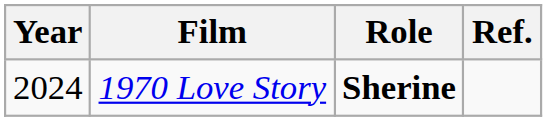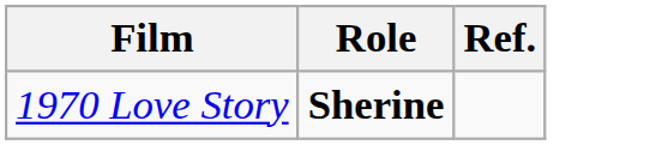 <table class="wikitable">
 <tr>
-<th>Year</th>
 <th>Film</th>
 <th>Role</th>
 <th>Ref.</th>
 </tr>
 <tr>
-<td>2024</td>
 <td><em><a href='#'>1970 Love Story</a></em></td>
 <td><strong>Sherine</strong></td>
 <td></td>
 </tr>
 </table>
